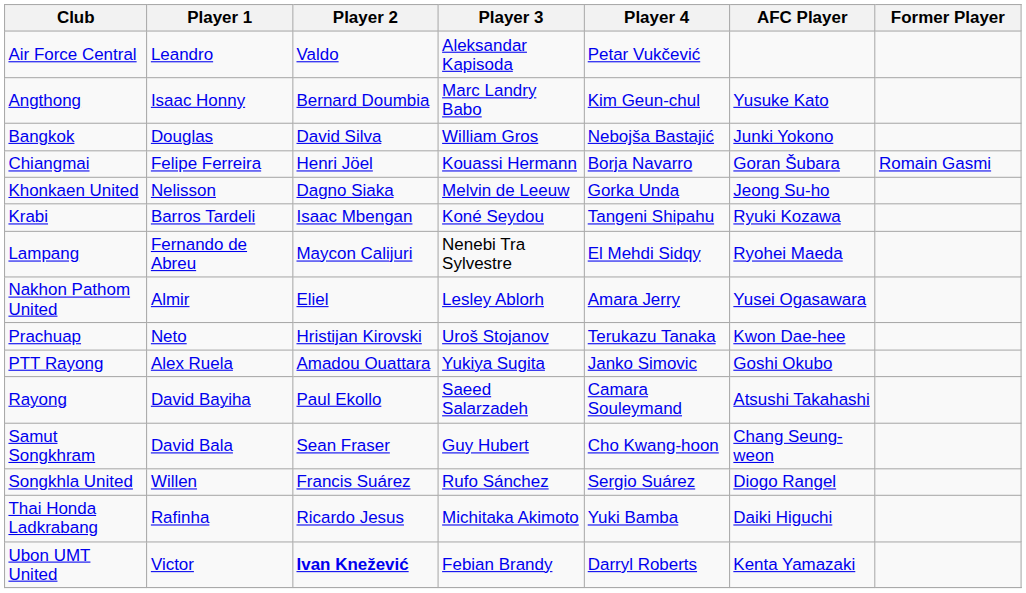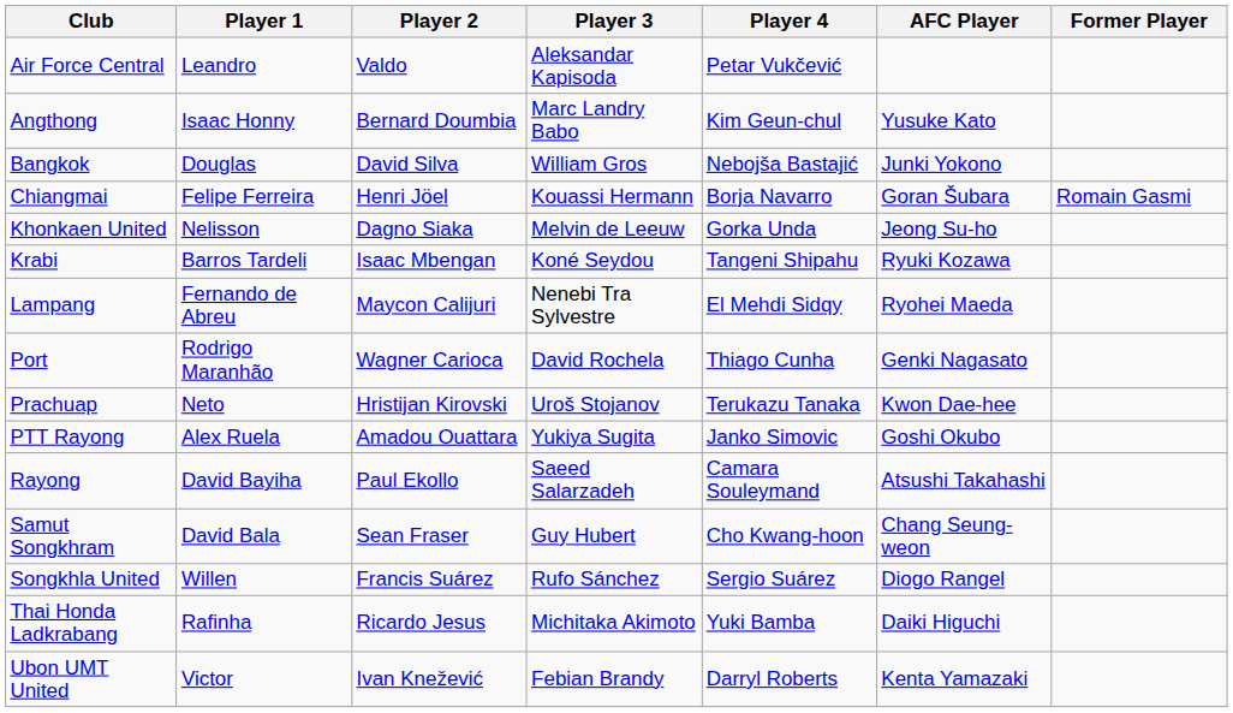 <table class="sortable wikitable" border="1">
 <tr>
 <th width="127">Club</th>
 <th width="130">Player 1</th>
 <th width="130">Player 2</th>
 <th width="130">Player 3</th>
 <th width="130">Player 4</th>
 <th width="130">AFC Player</th>
 <th width="130">Former Player</th>
 </tr>
 <tr>
 <td><a href='#'>Air Force Central</a></td>
 <td> <a href='#'>Leandro</a></td>
 <td> <a href='#'>Valdo</a></td>
 <td> <a href='#'>Aleksandar Kapisoda</a></td>
 <td> <a href='#'>Petar Vukčević</a></td>
 <td></td>
 <td></td>
 </tr>
 <tr>
 <td><a href='#'>Angthong</a></td>
 <td> <a href='#'>Isaac Honny</a></td>
 <td> <a href='#'>Bernard Doumbia</a></td>
 <td> <a href='#'>Marc Landry Babo</a></td>
 <td> <a href='#'>Kim Geun-chul</a></td>
 <td> <a href='#'>Yusuke Kato</a></td>
 <td></td>
 </tr>
 <tr>
 <td><a href='#'>Bangkok</a></td>
 <td> <a href='#'>Douglas</a></td>
 <td> <a href='#'>David Silva</a></td>
 <td> <a href='#'>William Gros</a></td>
 <td> <a href='#'>Nebojša Bastajić</a></td>
 <td> <a href='#'>Junki Yokono</a></td>
 <td></td>
 </tr>
 <tr>
 <td><a href='#'>Chiangmai</a></td>
 <td> <a href='#'>Felipe Ferreira</a></td>
 <td> <a href='#'>Henri Jöel</a></td>
 <td> <a href='#'>Kouassi Hermann</a></td>
 <td> <a href='#'>Borja Navarro</a></td>
 <td> <a href='#'>Goran Šubara</a></td>
 <td><a href='#'>Romain Gasmi</a></td>
 </tr>
 <tr>
 <td><a href='#'>Khonkaen United</a></td>
 <td> <a href='#'>Nelisson</a></td>
 <td> <a href='#'>Dagno Siaka</a></td>
 <td> <a href='#'>Melvin de Leeuw</a></td>
 <td> <a href='#'>Gorka Unda</a></td>
 <td> <a href='#'>Jeong Su-ho</a></td>
 <td></td>
 </tr>
 <tr>
 <td><a href='#'>Krabi</a></td>
 <td> <a href='#'>Barros Tardeli</a></td>
 <td> <a href='#'>Isaac Mbengan</a></td>
 <td> <a href='#'>Koné Seydou</a></td>
 <td> <a href='#'>Tangeni Shipahu</a></td>
 <td> <a href='#'>Ryuki Kozawa</a></td>
 <td></td>
 </tr>
 <tr>
 <td><a href='#'>Lampang</a></td>
 <td> <a href='#'>Fernando de Abreu</a></td>
 <td> <a href='#'>Maycon Calijuri</a></td>
 <td> Nenebi Tra Sylvestre</td>
 <td> <a href='#'>El Mehdi Sidqy</a></td>
 <td> <a href='#'>Ryohei Maeda</a></td>
 <td></td>
 </tr>
 <tr>
-<td><a href='#'>Nakhon Pathom United</a></td>
-<td> <a href='#'>Almir</a></td>
-<td> <a href='#'>Eliel</a></td>
-<td> <a href='#'>Lesley Ablorh</a></td>
-<td> <a href='#'>Amara Jerry</a></td>
-<td> <a href='#'>Yusei Ogasawara</a></td>
+<td><a href='#'>Port</a></td>
+<td> <a href='#'>Rodrigo Maranhão</a></td>
+<td> <a href='#'>Wagner Carioca</a></td>
+<td> <a href='#'>David Rochela</a></td>
+<td> <a href='#'>Thiago Cunha</a></td>
+<td> <a href='#'>Genki Nagasato</a></td>
 <td></td>
 </tr>
 <tr>
 <td><a href='#'>Prachuap</a></td>
 <td> <a href='#'>Neto</a></td>
 <td> <a href='#'>Hristijan Kirovski</a></td>
 <td> <a href='#'>Uroš Stojanov</a></td>
 <td> <a href='#'>Terukazu Tanaka</a></td>
 <td> <a href='#'>Kwon Dae-hee</a></td>
 <td></td>
 </tr>
 <tr>
 <td><a href='#'>PTT Rayong</a></td>
 <td> <a href='#'>Alex Ruela</a></td>
 <td> <a href='#'>Amadou Ouattara</a></td>
 <td> <a href='#'>Yukiya Sugita</a></td>
 <td> <a href='#'>Janko Simovic</a></td>
 <td> <a href='#'>Goshi Okubo</a></td>
 <td></td>
 </tr>
 <tr>
 <td><a href='#'>Rayong</a></td>
 <td> <a href='#'>David Bayiha</a></td>
 <td> <a href='#'>Paul Ekollo</a></td>
 <td> <a href='#'>Saeed Salarzadeh</a></td>
 <td> <a href='#'>Camara Souleymand</a></td>
 <td> <a href='#'>Atsushi Takahashi</a></td>
 <td></td>
 </tr>
 <tr>
 <td><a href='#'>Samut Songkhram</a></td>
 <td> <a href='#'>David Bala</a></td>
 <td> <a href='#'>Sean Fraser</a></td>
 <td> <a href='#'>Guy Hubert</a></td>
 <td> <a href='#'>Cho Kwang-hoon</a></td>
 <td> <a href='#'>Chang Seung-weon</a></td>
 <td></td>
 </tr>
 <tr>
 <td><a href='#'>Songkhla United</a></td>
 <td> <a href='#'>Willen</a></td>
 <td> <a href='#'>Francis Suárez</a></td>
 <td> <a href='#'>Rufo Sánchez</a></td>
 <td> <a href='#'>Sergio Suárez</a></td>
 <td> <a href='#'>Diogo Rangel</a></td>
 <td></td>
 </tr>
 <tr>
 <td><a href='#'>Thai Honda Ladkrabang</a></td>
 <td> <a href='#'>Rafinha</a></td>
 <td> <a href='#'>Ricardo Jesus</a></td>
 <td> <a href='#'>Michitaka Akimoto</a></td>
 <td> <a href='#'>Yuki Bamba</a></td>
 <td> <a href='#'>Daiki Higuchi</a></td>
 <td></td>
 </tr>
 <tr>
 <td><a href='#'>Ubon UMT United</a></td>
 <td> <a href='#'>Victor</a></td>
-<td><strong> <a href='#'>Ivan Knežević</a></strong></td>
+<td> <a href='#'>Ivan Knežević</a></td>
 <td> <a href='#'>Febian Brandy</a></td>
 <td> <a href='#'>Darryl Roberts</a></td>
 <td> <a href='#'>Kenta Yamazaki</a></td>
 <td></td>
 </tr>
 <tr>
 </tr>
 </table>
